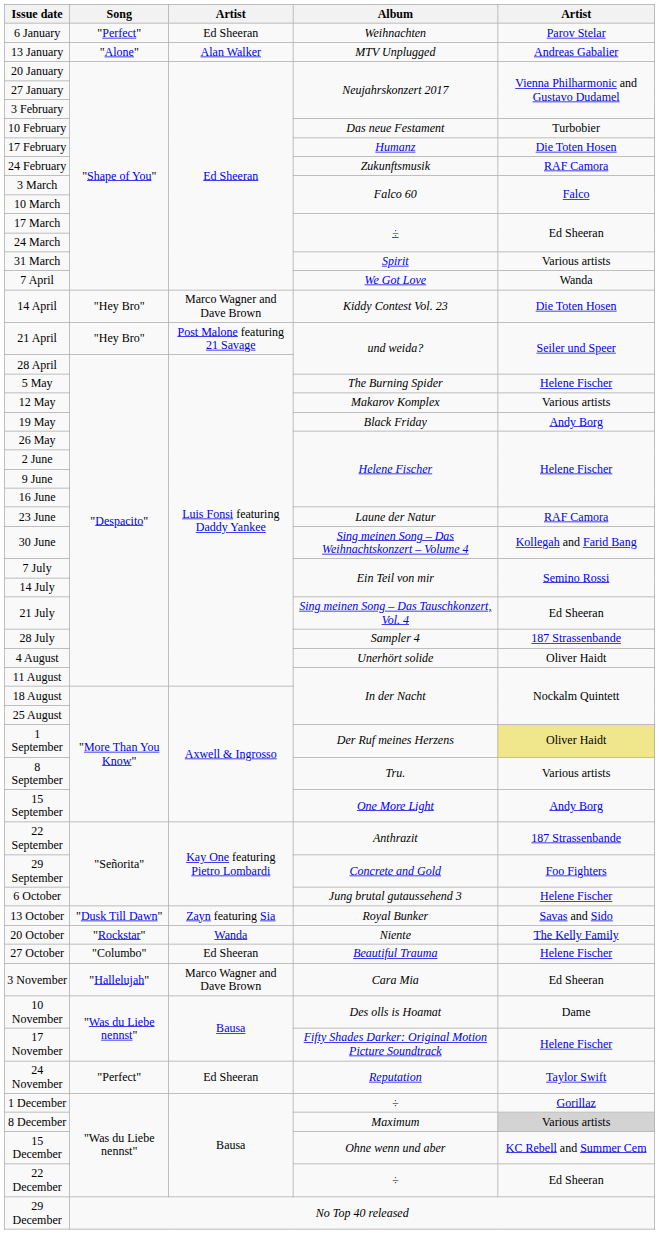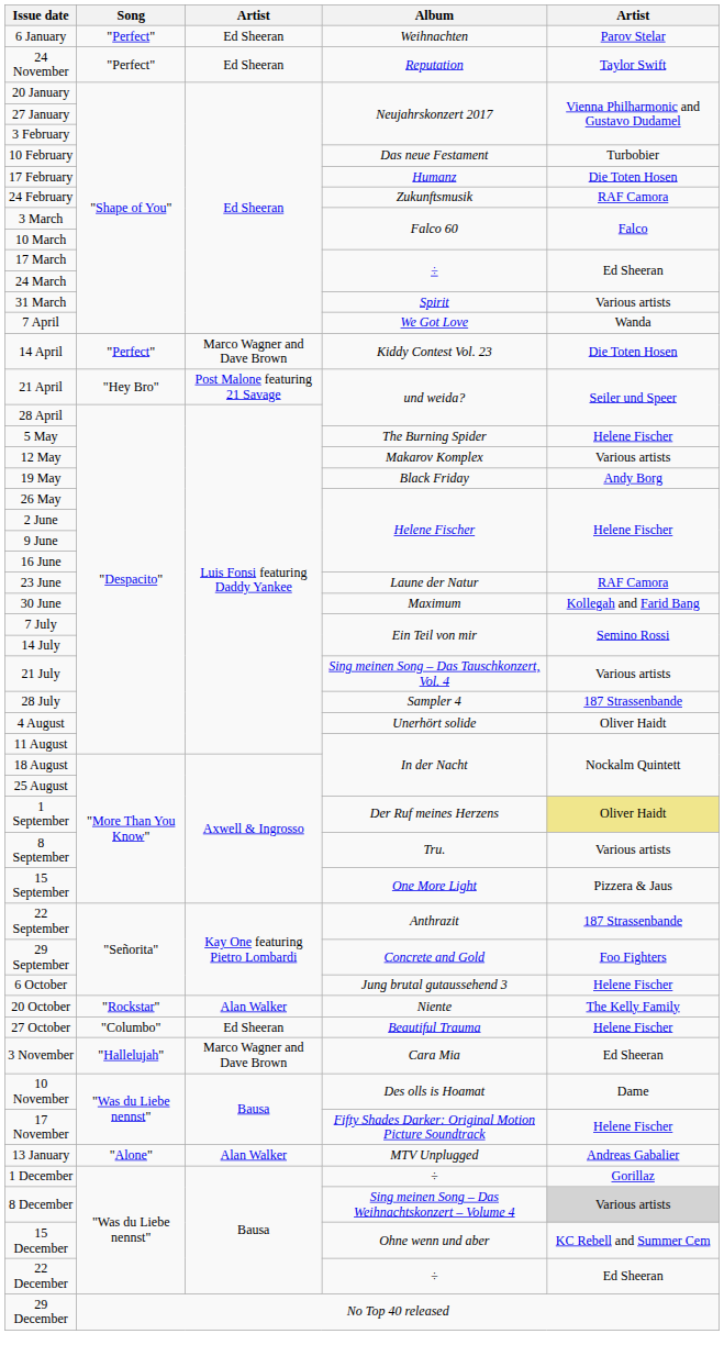 <table class="wikitable plainrowheaders" style="text-align:center">
 <tr>
 <th>Issue date</th>
 <th>Song</th>
 <th>Artist</th>
 <th>Album</th>
 <th>Artist</th>
 </tr>
 <tr>
 <td>6 January</td>
 <td>"<a href='#'>Perfect</a>"</td>
 <td>Ed Sheeran</td>
 <td><em>Weihnachten</em></td>
 <td><a href='#'>Parov Stelar</a></td>
 </tr>
 <tr>
-<td>13 January</td>
-<td>"<a href='#'>Alone</a>"</td>
-<td><a href='#'>Alan Walker</a></td>
-<td><em>MTV Unplugged</em></td>
-<td><a href='#'>Andreas Gabalier</a></td>
+<td>24 November</td>
+<td>"Perfect"</td>
+<td>Ed Sheeran</td>
+<td><em><a href='#'>Reputation</a></em></td>
+<td><a href='#'>Taylor Swift</a></td>
 </tr>
 <tr>
 <td>20 January</td>
 <td rowspan="12">"<a href='#'>Shape of You</a>"</td>
 <td rowspan="12"><a href='#'>Ed Sheeran</a></td>
 <td rowspan="3"><em>Neujahrskonzert 2017</em></td>
 <td rowspan="3"><a href='#'>Vienna Philharmonic</a> and <a href='#'>Gustavo Dudamel</a></td>
 </tr>
 <tr>
 <td>27 January</td>
 </tr>
 <tr>
 <td>3 February</td>
 </tr>
 <tr>
 <td>10 February</td>
 <td><em>Das neue Festament</em></td>
 <td>Turbobier</td>
 </tr>
 <tr>
 <td>17 February</td>
 <td><em><a href='#'>Humanz</a></em></td>
 <td><a href='#'>Die Toten Hosen</a></td>
 </tr>
 <tr>
 <td>24 February</td>
 <td><em>Zukunftsmusik</em></td>
 <td><a href='#'>RAF Camora</a></td>
 </tr>
 <tr>
 <td>3 March</td>
 <td rowspan="2"><em>Falco 60</em></td>
 <td rowspan="2"><a href='#'>Falco</a></td>
 </tr>
 <tr>
 <td>10 March</td>
 </tr>
 <tr>
 <td>17 March</td>
 <td rowspan="2"><em><a href='#'>÷</a></em></td>
 <td rowspan="2">Ed Sheeran</td>
 </tr>
 <tr>
 <td>24 March</td>
 </tr>
 <tr>
 <td>31 March</td>
 <td><em><a href='#'>Spirit</a></em></td>
 <td>Various artists</td>
 </tr>
 <tr>
 <td>7 April</td>
 <td><em><a href='#'>We Got Love</a></em></td>
 <td>Wanda</td>
 </tr>
 <tr>
 <td>14 April</td>
-<td>"Hey Bro"</td>
+<td>"<a href='#'>Perfect</a>"</td>
 <td>Marco Wagner and Dave Brown</td>
 <td><em>Kiddy Contest Vol. 23</em></td>
 <td><a href='#'>Die Toten Hosen</a></td>
 </tr>
 <tr>
 <td>21 April</td>
 <td>"Hey Bro"</td>
 <td><a href='#'>Post Malone</a> featuring <a href='#'>21 Savage</a></td>
 <td rowspan="2"><em>und weida?</em></td>
 <td rowspan="2"><a href='#'>Seiler und Speer</a></td>
 </tr>
 <tr>
 <td>28 April</td>
 <td rowspan="16">"<a href='#'>Despacito</a>"</td>
 <td rowspan="16"><a href='#'>Luis Fonsi</a> featuring <a href='#'>Daddy Yankee</a></td>
 </tr>
 <tr>
 <td>5 May</td>
 <td><em>The Burning Spider</em></td>
 <td><a href='#'>Helene Fischer</a></td>
 </tr>
 <tr>
 <td>12 May</td>
 <td><em>Makarov Komplex</em></td>
 <td>Various artists</td>
 </tr>
 <tr>
 <td>19 May</td>
 <td><em>Black Friday</em></td>
 <td><a href='#'>Andy Borg</a></td>
 </tr>
 <tr>
 <td>26 May</td>
 <td rowspan="4"><em><a href='#'>Helene Fischer</a></em></td>
 <td rowspan="4"><a href='#'>Helene Fischer</a></td>
 </tr>
 <tr>
 <td>2 June</td>
 </tr>
 <tr>
 <td>9 June</td>
 </tr>
 <tr>
 <td>16 June</td>
 </tr>
 <tr>
 <td>23 June</td>
 <td><em>Laune der Natur</em></td>
 <td><a href='#'>RAF Camora</a></td>
 </tr>
 <tr>
 <td>30 June</td>
-<td><em><a href='#'>Sing meinen Song – Das Weihnachtskonzert – Volume 4</a></em></td>
+<td><em>Maximum</em></td>
 <td><a href='#'>Kollegah</a> and <a href='#'>Farid Bang</a></td>
 </tr>
 <tr>
 <td>7 July</td>
 <td rowspan="2"><em>Ein Teil von mir</em></td>
 <td rowspan="2"><a href='#'>Semino Rossi</a></td>
 </tr>
 <tr>
 <td>14 July</td>
 </tr>
 <tr>
 <td>21 July</td>
 <td><em><a href='#'>Sing meinen Song – Das Tauschkonzert, Vol. 4</a></em></td>
-<td>Ed Sheeran</td>
+<td>Various artists</td>
 </tr>
 <tr>
 <td>28 July</td>
 <td><em>Sampler 4</em></td>
 <td><a href='#'>187 Strassenbande</a></td>
 </tr>
 <tr>
 <td>4 August</td>
 <td><em>Unerhört solide</em></td>
 <td>Oliver Haidt</td>
 </tr>
 <tr>
 <td>11 August</td>
 <td rowspan="3"><em>In der Nacht</em></td>
 <td rowspan="3">Nockalm Quintett</td>
 </tr>
 <tr>
 <td>18 August</td>
 <td rowspan="5">"<a href='#'>More Than You Know</a>"</td>
 <td rowspan="5"><a href='#'>Axwell & Ingrosso</a></td>
 </tr>
 <tr>
 <td>25 August</td>
 </tr>
 <tr>
 <td>1 September</td>
 <td><em>Der Ruf meines Herzens</em></td>
 <td style="background: khaki;">Oliver Haidt</td>
 </tr>
 <tr>
 <td>8 September</td>
 <td><em>Tru.</em></td>
 <td>Various artists</td>
 </tr>
 <tr>
 <td>15 September</td>
 <td><em><a href='#'>One More Light</a></em></td>
-<td><a href='#'>Andy Borg</a></td>
+<td>Pizzera & Jaus</td>
 </tr>
 <tr>
 <td>22 September</td>
 <td rowspan="3">"Señorita"</td>
 <td rowspan="3"><a href='#'>Kay One</a> featuring <a href='#'>Pietro Lombardi</a></td>
 <td><em>Anthrazit</em></td>
 <td><a href='#'>187 Strassenbande</a></td>
 </tr>
 <tr>
 <td>29 September</td>
 <td><em><a href='#'>Concrete and Gold</a></em></td>
 <td><a href='#'>Foo Fighters</a></td>
 </tr>
 <tr>
 <td>6 October</td>
 <td><em>Jung brutal gutaussehend 3</em></td>
 <td><a href='#'>Helene Fischer</a></td>
 </tr>
 <tr>
-<td>13 October</td>
-<td>"<a href='#'>Dusk Till Dawn</a>"</td>
-<td><a href='#'>Zayn</a> featuring <a href='#'>Sia</a></td>
-<td><em>Royal Bunker</em></td>
-<td><a href='#'>Savas</a> and <a href='#'>Sido</a></td>
-</tr>
-<tr>
 <td>20 October</td>
 <td>"<a href='#'>Rockstar</a>"</td>
-<td><a href='#'>Wanda</a></td>
+<td><a href='#'>Alan Walker</a></td>
 <td><em>Niente</em></td>
 <td><a href='#'>The Kelly Family</a></td>
 </tr>
 <tr>
 <td>27 October</td>
 <td>"Columbo"</td>
 <td>Ed Sheeran</td>
 <td><em><a href='#'>Beautiful Trauma</a></em></td>
 <td><a href='#'>Helene Fischer</a></td>
 </tr>
 <tr>
 <td>3 November</td>
 <td>"<a href='#'>Hallelujah</a>"</td>
 <td>Marco Wagner and Dave Brown</td>
 <td><em>Cara Mia</em></td>
 <td>Ed Sheeran</td>
 </tr>
 <tr>
 <td>10 November</td>
 <td rowspan="2">"<a href='#'>Was du Liebe nennst</a>"</td>
 <td rowspan="2"><a href='#'>Bausa</a></td>
 <td><em>Des olls is Hoamat</em></td>
 <td>Dame</td>
 </tr>
 <tr>
 <td>17 November</td>
 <td><em><a href='#'>Fifty Shades Darker: Original Motion Picture Soundtrack</a></em></td>
 <td><a href='#'>Helene Fischer</a></td>
 </tr>
 <tr>
-<td>24 November</td>
-<td>"Perfect"</td>
-<td>Ed Sheeran</td>
-<td><em><a href='#'>Reputation</a></em></td>
-<td><a href='#'>Taylor Swift</a></td>
+<td>13 January</td>
+<td>"<a href='#'>Alone</a>"</td>
+<td><a href='#'>Alan Walker</a></td>
+<td><em>MTV Unplugged</em></td>
+<td><a href='#'>Andreas Gabalier</a></td>
 </tr>
 <tr>
 <td>1 December</td>
 <td rowspan="4">"Was du Liebe nennst"</td>
 <td rowspan="4">Bausa</td>
 <td><em>÷</em></td>
 <td><a href='#'>Gorillaz</a></td>
 </tr>
 <tr>
 <td>8 December</td>
-<td><em>Maximum</em></td>
+<td><em><a href='#'>Sing meinen Song – Das Weihnachtskonzert – Volume 4</a></em></td>
 <td style="background: lightgrey;">Various artists</td>
 </tr>
 <tr>
 <td>15 December</td>
 <td><em>Ohne wenn und aber</em></td>
 <td><a href='#'>KC Rebell</a> and <a href='#'>Summer Cem</a></td>
 </tr>
 <tr>
 <td>22 December</td>
 <td><em>÷</em></td>
 <td>Ed Sheeran</td>
 </tr>
 <tr>
 <td>29 December</td>
 <td align="center" colspan="4"><em>No Top 40 released</em></td>
 </tr>
 </table>
